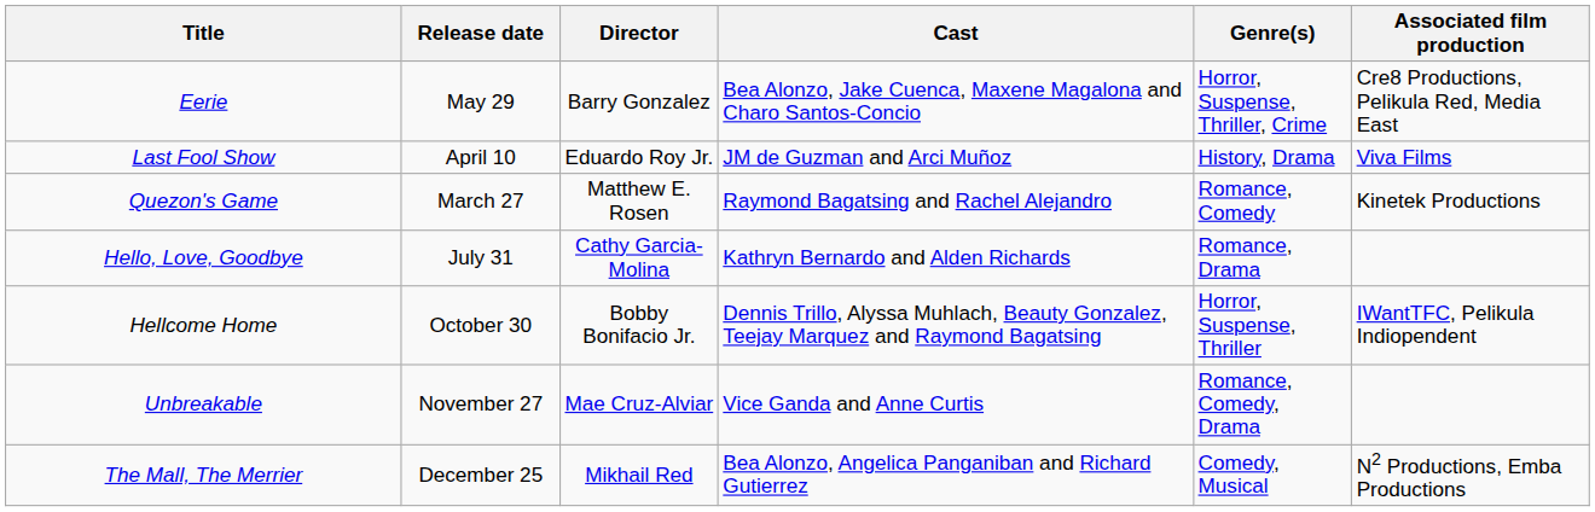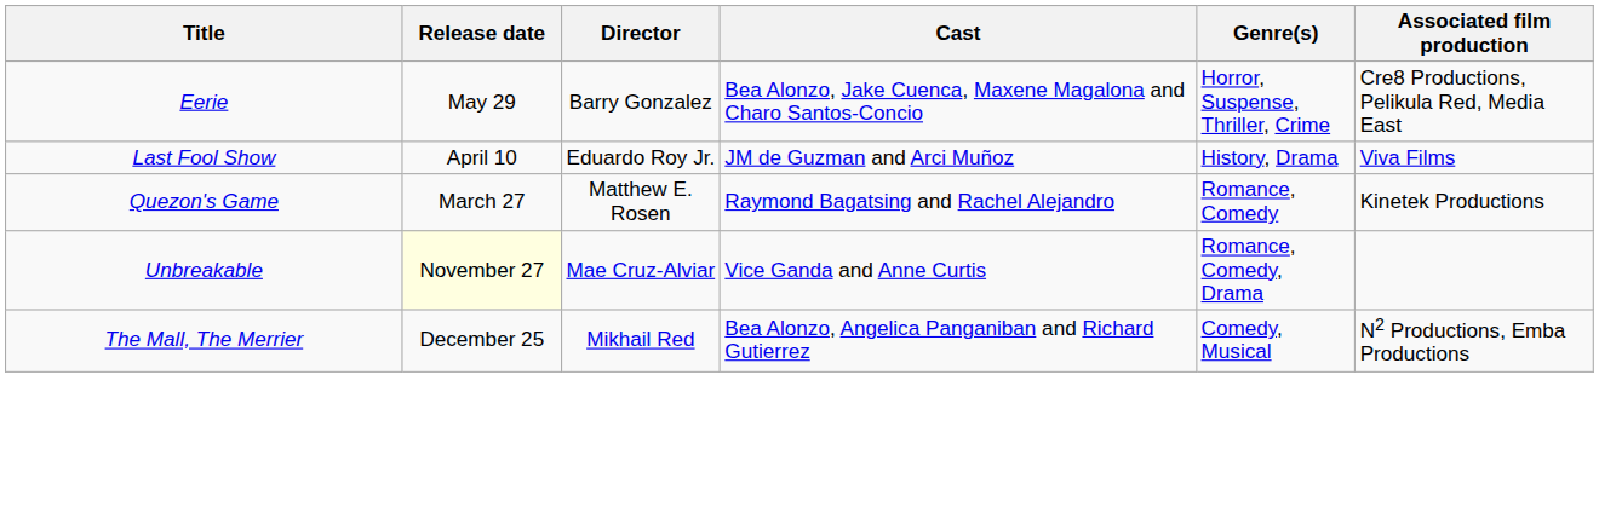 <table class="wikitable" style="width:97%">
 <tr>
 <th style="width:25%;">Title</th>
 <th style="width:10%;">Release date</th>
 <th style="width:10%;">Director</th>
 <th style="width:30%;">Cast</th>
 <th style="width:10%;">Genre(s)</th>
 <th style="width:15%;">Associated film production</th>
 </tr>
 <tr>
 <td style="text-align: center;"><em><a href='#'>Eerie</a></em></td>
 <td style="text-align: center;">May 29</td>
 <td style="text-align: center;">Barry Gonzalez</td>
 <td><a href='#'>Bea Alonzo</a>, <a href='#'>Jake Cuenca</a>, <a href='#'>Maxene Magalona</a> and <a href='#'>Charo Santos-Concio</a></td>
 <td><a href='#'>Horror</a>, <a href='#'>Suspense</a>, <a href='#'>Thriller</a>, <a href='#'>Crime</a></td>
 <td>Cre8 Productions, Pelikula Red, Media East</td>
 </tr>
 <tr>
 <td style="text-align: center;"><em><a href='#'>Last Fool Show</a></em></td>
 <td style="text-align: center;">April 10</td>
 <td style="text-align: center;">Eduardo Roy Jr.</td>
 <td><a href='#'>JM de Guzman</a> and <a href='#'>Arci Muñoz</a></td>
 <td><a href='#'>History</a>, <a href='#'>Drama</a></td>
 <td><a href='#'>Viva Films</a></td>
 </tr>
 <tr>
 <td style="text-align: center;"><em><a href='#'>Quezon's Game</a></em></td>
 <td style="text-align: center;">March 27</td>
 <td style="text-align: center;">Matthew E. Rosen</td>
 <td><a href='#'>Raymond Bagatsing</a> and <a href='#'>Rachel Alejandro</a></td>
 <td><a href='#'>Romance</a>, <a href='#'>Comedy</a></td>
 <td>Kinetek Productions</td>
 </tr>
 <tr>
-<td style="text-align: center;"><em><a href='#'>Hello, Love, Goodbye</a></em></td>
-<td style="text-align: center;">July 31</td>
-<td style="text-align: center;"><a href='#'>Cathy Garcia-Molina</a></td>
-<td><a href='#'>Kathryn Bernardo</a> and <a href='#'>Alden Richards</a></td>
-<td><a href='#'>Romance</a>, <a href='#'>Drama</a></td>
-<td></td>
-</tr>
-<tr>
-<td style="text-align: center;"><em>Hellcome Home</em></td>
-<td style="text-align: center;">October 30</td>
-<td style="text-align: center;">Bobby Bonifacio Jr.</td>
-<td><a href='#'>Dennis Trillo</a>, Alyssa Muhlach, <a href='#'>Beauty Gonzalez</a>, <a href='#'>Teejay Marquez</a> and <a href='#'>Raymond Bagatsing</a></td>
-<td><a href='#'>Horror</a>, <a href='#'>Suspense</a>, <a href='#'>Thriller</a></td>
-<td><a href='#'>IWantTFC</a>, Pelikula Indiopendent</td>
-</tr>
-<tr>
 <td style="text-align: center;"><em><a href='#'>Unbreakable</a></em></td>
-<td style="text-align: center;">November 27</td>
+<td style="background: lightyellow; text-align: center;">November 27</td>
 <td style="text-align: center;"><a href='#'>Mae Cruz-Alviar</a></td>
 <td><a href='#'>Vice Ganda</a> and <a href='#'>Anne Curtis</a></td>
 <td><a href='#'>Romance</a>, <a href='#'>Comedy</a>, <a href='#'>Drama</a></td>
 <td></td>
 </tr>
 <tr>
 <td style="text-align: center;"><em><a href='#'>The Mall, The Merrier</a></em></td>
 <td style="text-align: center;">December 25</td>
 <td style="text-align: center;"><a href='#'>Mikhail Red</a></td>
 <td><a href='#'>Bea Alonzo</a>, <a href='#'>Angelica Panganiban</a> and <a href='#'>Richard Gutierrez</a></td>
 <td><a href='#'>Comedy</a>, <a href='#'>Musical</a></td>
 <td>N<sup>2</sup> Productions, Emba Productions</td>
 </tr>
 </table>
